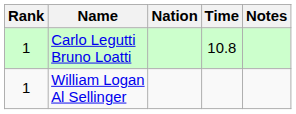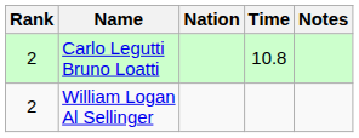 <table class="wikitable sortable" style="text-align:center">
 <tr>
 <th>Rank</th>
 <th>Name</th>
 <th>Nation</th>
 <th>Time</th>
 <th>Notes</th>
 </tr>
 <tr style="background:#cfc;">
-<td>1</td>
+<td>2</td>
 <td align=left><a href='#'>Carlo Legutti</a><br><a href='#'>Bruno Loatti</a></td>
 <td align=left></td>
 <td>10.8</td>
 <td></td>
 </tr>
 <tr>
-<td>1</td>
+<td>2</td>
 <td align=left><a href='#'>William Logan</a><br><a href='#'>Al Sellinger</a></td>
 <td align=left></td>
 <td></td>
 <td></td>
 </tr>
 </table>
